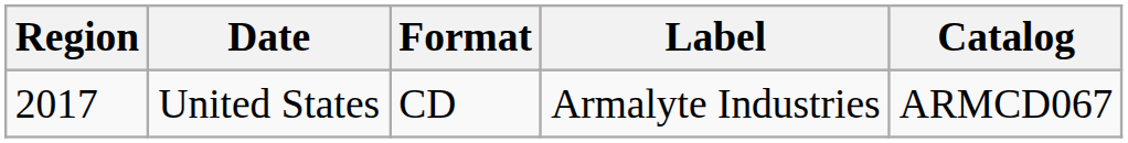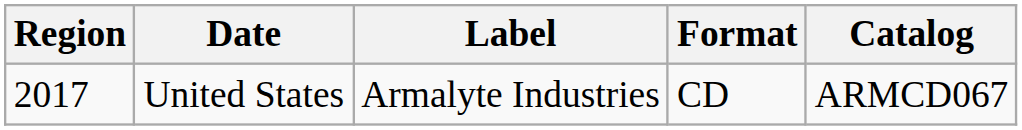 <table class="wikitable">
 <tr>
 <th>Region</th>
 <th>Date</th>
+<th>Label</th>
 <th>Format</th>
-<th>Label</th>
 <th>Catalog</th>
 </tr>
 <tr>
 <td>2017</td>
 <td>United States</td>
+<td>Armalyte Industries</td>
 <td>CD</td>
-<td>Armalyte Industries</td>
 <td>ARMCD067</td>
 </tr>
 </table>
